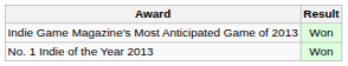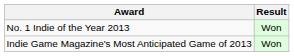 <table class="wikitable">
 <tr>
 <th>Award</th>
 <th>Result</th>
 </tr>
 <tr>
+<td>No. 1 Indie of the Year 2013</td>
+<td style="background:#dfd; text-align:center;" class="table-yes2">Won</td>
+</tr>
+<tr>
 <td>Indie Game Magazine's Most Anticipated Game of 2013</td>
 <td style="background:#dfd; text-align:center;" class="table-yes2">Won</td>
 </tr>
-<tr>
-<td>No. 1 Indie of the Year 2013</td>
-<td style="background:#dfd; text-align:center;" class="table-yes2">Won</td>
-</tr>
 </table>
